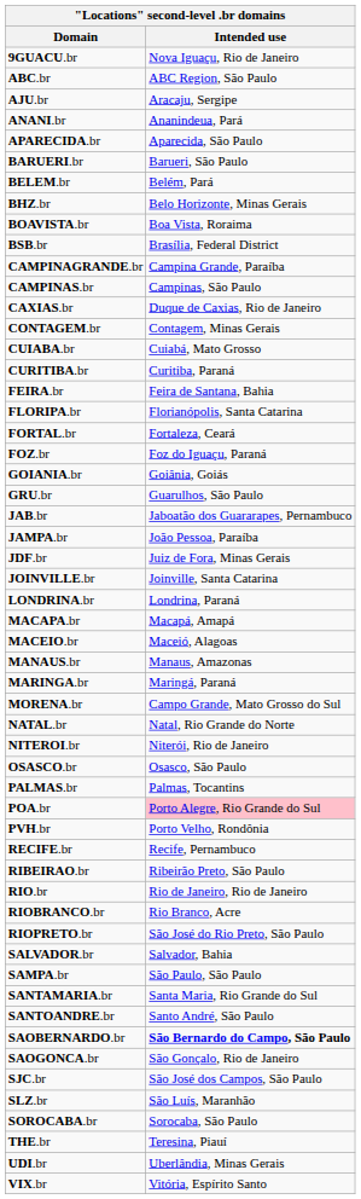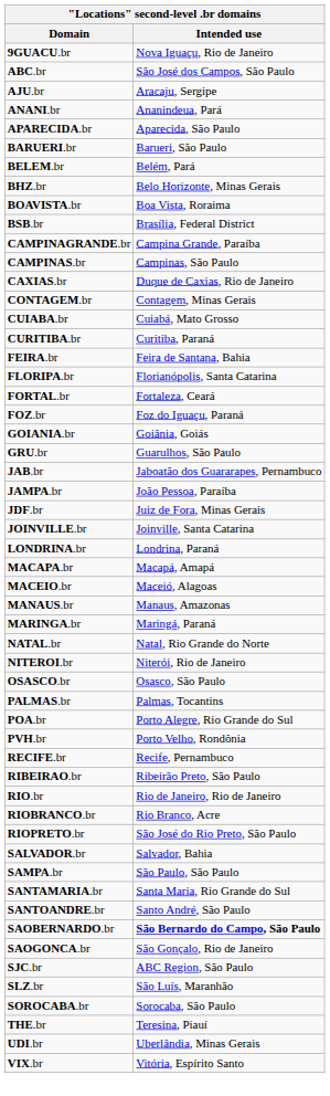 <table class="wikitable mw-collapsible" border="1">
 <tr>
 <th colspan="2">"Locations" second-level .br domains</th>
 </tr>
 <tr>
 <th>Domain</th>
 <th>Intended use</th>
 </tr>
 <tr>
 <td><strong>9GUACU</strong>.br</td>
 <td><a href='#'>Nova Iguaçu</a>, Rio de Janeiro</td>
 </tr>
 <tr>
 <td><strong>ABC</strong>.br</td>
-<td><a href='#'>ABC Region</a>, São Paulo</td>
+<td><a href='#'>São José dos Campos</a>, São Paulo</td>
 </tr>
 <tr>
 <td><strong>AJU</strong>.br</td>
 <td><a href='#'>Aracaju</a>, Sergipe</td>
 </tr>
 <tr>
 <td><strong>ANANI</strong>.br</td>
 <td><a href='#'>Ananindeua</a>, Pará</td>
 </tr>
 <tr>
 <td><strong>APARECIDA</strong>.br</td>
 <td><a href='#'>Aparecida</a>, São Paulo</td>
 </tr>
 <tr>
 <td><strong>BARUERI</strong>.br</td>
 <td><a href='#'>Barueri</a>, São Paulo</td>
 </tr>
 <tr>
 <td><strong>BELEM</strong>.br</td>
 <td><a href='#'>Belém</a>, Pará</td>
 </tr>
 <tr>
 <td><strong>BHZ</strong>.br</td>
 <td><a href='#'>Belo Horizonte</a>, Minas Gerais</td>
 </tr>
 <tr>
 <td><strong>BOAVISTA</strong>.br</td>
 <td><a href='#'>Boa Vista</a>, Roraima</td>
 </tr>
 <tr>
 <td><strong>BSB</strong>.br</td>
 <td><a href='#'>Brasília</a>, Federal District</td>
 </tr>
 <tr>
 <td><strong>CAMPINAGRANDE</strong>.br</td>
 <td><a href='#'>Campina Grande</a>, Paraíba</td>
 </tr>
 <tr>
 <td><strong>CAMPINAS</strong>.br</td>
 <td><a href='#'>Campinas</a>, São Paulo</td>
 </tr>
 <tr>
 <td><strong>CAXIAS</strong>.br</td>
 <td><a href='#'>Duque de Caxias</a>, Rio de Janeiro</td>
 </tr>
 <tr>
 <td><strong>CONTAGEM</strong>.br</td>
 <td><a href='#'>Contagem</a>, Minas Gerais</td>
 </tr>
 <tr>
 <td><strong>CUIABA</strong>.br</td>
 <td><a href='#'>Cuiabá</a>, Mato Grosso</td>
 </tr>
 <tr>
 <td><strong>CURITIBA</strong>.br</td>
 <td><a href='#'>Curitiba</a>, Paraná</td>
 </tr>
 <tr>
 <td><strong>FEIRA</strong>.br</td>
 <td><a href='#'>Feira de Santana</a>, Bahia</td>
 </tr>
 <tr>
 <td><strong>FLORIPA</strong>.br</td>
 <td><a href='#'>Florianópolis</a>, Santa Catarina</td>
 </tr>
 <tr>
 <td><strong>FORTAL</strong>.br</td>
 <td><a href='#'>Fortaleza</a>, Ceará</td>
 </tr>
 <tr>
 <td><strong>FOZ</strong>.br</td>
 <td><a href='#'>Foz do Iguaçu</a>, Paraná</td>
 </tr>
 <tr>
 <td><strong>GOIANIA</strong>.br</td>
 <td><a href='#'>Goiânia</a>, Goiás</td>
 </tr>
 <tr>
 <td><strong>GRU</strong>.br</td>
 <td><a href='#'>Guarulhos</a>, São Paulo</td>
 </tr>
 <tr>
 <td><strong>JAB</strong>.br</td>
 <td><a href='#'>Jaboatão dos Guararapes</a>, Pernambuco</td>
 </tr>
 <tr>
 <td><strong>JAMPA</strong>.br</td>
 <td><a href='#'>João Pessoa</a>, Paraíba</td>
 </tr>
 <tr>
 <td><strong>JDF</strong>.br</td>
 <td><a href='#'>Juiz de Fora</a>, Minas Gerais</td>
 </tr>
 <tr>
 <td><strong>JOINVILLE</strong>.br</td>
 <td><a href='#'>Joinville</a>, Santa Catarina</td>
 </tr>
 <tr>
 <td><strong>LONDRINA</strong>.br</td>
 <td><a href='#'>Londrina</a>, Paraná</td>
 </tr>
 <tr>
 <td><strong>MACAPA</strong>.br</td>
 <td><a href='#'>Macapá</a>, Amapá</td>
 </tr>
 <tr>
 <td><strong>MACEIO</strong>.br</td>
 <td><a href='#'>Maceió</a>, Alagoas</td>
 </tr>
 <tr>
 <td><strong>MANAUS</strong>.br</td>
 <td><a href='#'>Manaus</a>, Amazonas</td>
 </tr>
 <tr>
 <td><strong>MARINGA</strong>.br</td>
 <td><a href='#'>Maringá</a>, Paraná</td>
 </tr>
 <tr>
-<td><strong>MORENA</strong>.br</td>
-<td><a href='#'>Campo Grande</a>, Mato Grosso do Sul</td>
-</tr>
-<tr>
 <td><strong>NATAL</strong>.br</td>
 <td><a href='#'>Natal</a>, Rio Grande do Norte</td>
 </tr>
 <tr>
 <td><strong>NITEROI</strong>.br</td>
 <td><a href='#'>Niterói</a>, Rio de Janeiro</td>
 </tr>
 <tr>
 <td><strong>OSASCO</strong>.br</td>
 <td><a href='#'>Osasco</a>, São Paulo</td>
 </tr>
 <tr>
 <td><strong>PALMAS</strong>.br</td>
 <td><a href='#'>Palmas</a>, Tocantins</td>
 </tr>
 <tr>
 <td><strong>POA</strong>.br</td>
-<td style="background: pink;"><a href='#'>Porto Alegre</a>, Rio Grande do Sul</td>
+<td><a href='#'>Porto Alegre</a>, Rio Grande do Sul</td>
 </tr>
 <tr>
 <td><strong>PVH</strong>.br</td>
 <td><a href='#'>Porto Velho</a>, Rondônia</td>
 </tr>
 <tr>
 <td><strong>RECIFE</strong>.br</td>
 <td><a href='#'>Recife</a>, Pernambuco</td>
 </tr>
 <tr>
 <td><strong>RIBEIRAO</strong>.br</td>
 <td><a href='#'>Ribeirão Preto</a>, São Paulo</td>
 </tr>
 <tr>
 <td><strong>RIO</strong>.br</td>
 <td><a href='#'>Rio de Janeiro</a>, Rio de Janeiro</td>
 </tr>
 <tr>
 <td><strong>RIOBRANCO</strong>.br</td>
 <td><a href='#'>Rio Branco</a>, Acre</td>
 </tr>
 <tr>
 <td><strong>RIOPRETO</strong>.br</td>
 <td><a href='#'>São José do Rio Preto</a>, São Paulo</td>
 </tr>
 <tr>
 <td><strong>SALVADOR</strong>.br</td>
 <td><a href='#'>Salvador</a>, Bahia</td>
 </tr>
 <tr>
 <td><strong>SAMPA</strong>.br</td>
 <td><a href='#'>São Paulo</a>, São Paulo</td>
 </tr>
 <tr>
 <td><strong>SANTAMARIA</strong>.br</td>
 <td><a href='#'>Santa Maria</a>, Rio Grande do Sul</td>
 </tr>
 <tr>
 <td><strong>SANTOANDRE</strong>.br</td>
 <td><a href='#'>Santo André</a>, São Paulo</td>
 </tr>
 <tr>
 <td><strong>SAOBERNARDO</strong>.br</td>
 <td><strong><a href='#'>São Bernardo do Campo</a>, São Paulo</strong></td>
 </tr>
 <tr>
 <td><strong>SAOGONCA</strong>.br</td>
 <td><a href='#'>São Gonçalo</a>, Rio de Janeiro</td>
 </tr>
 <tr>
 <td><strong>SJC</strong>.br</td>
-<td><a href='#'>São José dos Campos</a>, São Paulo</td>
+<td><a href='#'>ABC Region</a>, São Paulo</td>
 </tr>
 <tr>
 <td><strong>SLZ</strong>.br</td>
 <td><a href='#'>São Luís</a>, Maranhão</td>
 </tr>
 <tr>
 <td><strong>SOROCABA</strong>.br</td>
 <td><a href='#'>Sorocaba</a>, São Paulo</td>
 </tr>
 <tr>
 <td><strong>THE</strong>.br</td>
 <td><a href='#'>Teresina</a>, Piauí</td>
 </tr>
 <tr>
 <td><strong>UDI</strong>.br</td>
 <td><a href='#'>Uberlândia</a>, Minas Gerais</td>
 </tr>
 <tr>
 <td><strong>VIX</strong>.br</td>
 <td><a href='#'>Vitória</a>, Espírito Santo</td>
 </tr>
 </table>
